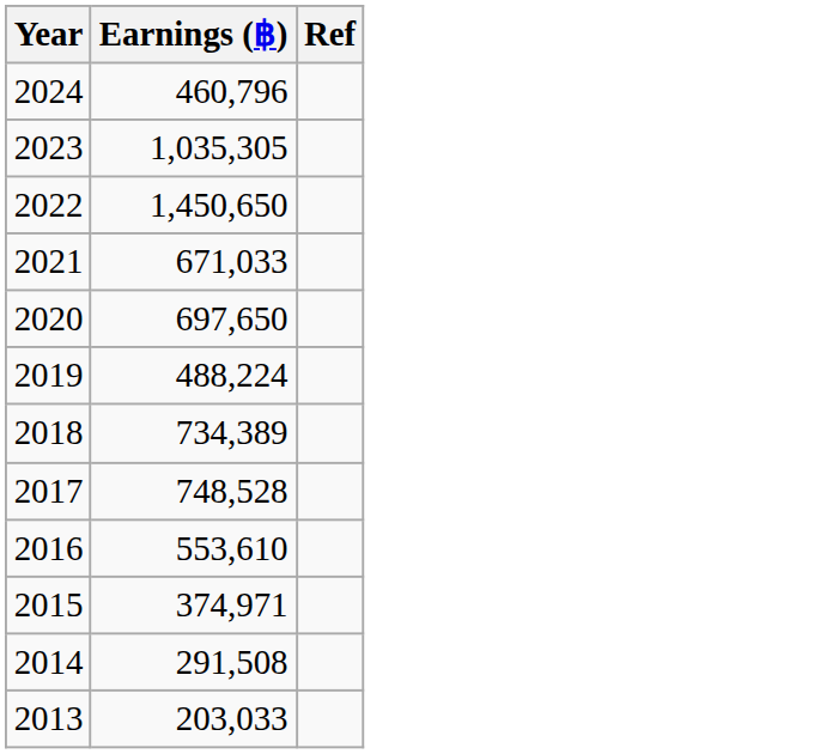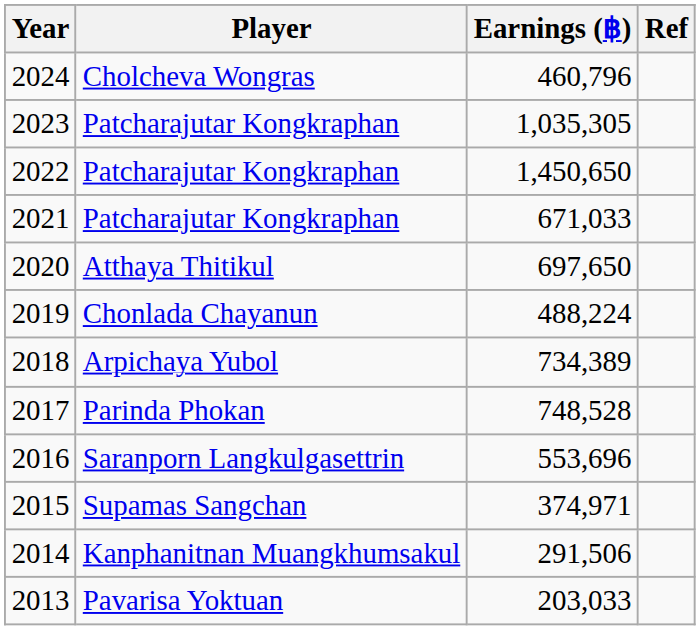 <table class="wikitable" style="font-size:95%;">
 <tr>
 <th>Year</th>
+<th>Player</th>
 <th>Earnings (<a href='#'>฿</a>)</th>
 <th>Ref</th>
 </tr>
 <tr>
 <td>2024</td>
+<td> <a href='#'>Cholcheva Wongras</a></td>
 <td align=right>460,796</td>
 <td></td>
 </tr>
 <tr>
 <td>2023</td>
+<td> <a href='#'>Patcharajutar Kongkraphan</a></td>
 <td align=right>1,035,305</td>
 <td></td>
 </tr>
 <tr>
 <td>2022</td>
+<td> <a href='#'>Patcharajutar Kongkraphan</a></td>
 <td align=right>1,450,650</td>
 <td></td>
 </tr>
 <tr>
 <td>2021</td>
+<td> <a href='#'>Patcharajutar Kongkraphan</a></td>
 <td align=right>671,033</td>
 <td></td>
 </tr>
 <tr>
 <td>2020</td>
+<td> <a href='#'>Atthaya Thitikul</a></td>
 <td align=right>697,650</td>
 <td></td>
 </tr>
 <tr>
 <td>2019</td>
+<td> <a href='#'>Chonlada Chayanun</a></td>
 <td align=right>488,224</td>
 <td></td>
 </tr>
 <tr>
 <td>2018</td>
+<td> <a href='#'>Arpichaya Yubol</a></td>
 <td align=right>734,389</td>
 <td></td>
 </tr>
 <tr>
 <td>2017</td>
+<td> <a href='#'>Parinda Phokan</a></td>
 <td align=right>748,528</td>
 <td></td>
 </tr>
 <tr>
 <td>2016</td>
-<td align=right>553,610</td>
+<td> <a href='#'>Saranporn Langkulgasettrin</a></td>
+<td align=right>553,696</td>
 <td></td>
 </tr>
 <tr>
 <td>2015</td>
+<td> <a href='#'>Supamas Sangchan</a></td>
 <td align=right>374,971</td>
 <td></td>
 </tr>
 <tr>
 <td>2014</td>
-<td align=right>291,508</td>
+<td> <a href='#'>Kanphanitnan Muangkhumsakul</a></td>
+<td align=right>291,506</td>
 <td></td>
 </tr>
 <tr>
 <td>2013</td>
+<td> <a href='#'>Pavarisa Yoktuan</a></td>
 <td align=right>203,033</td>
 <td></td>
 </tr>
 </table>
